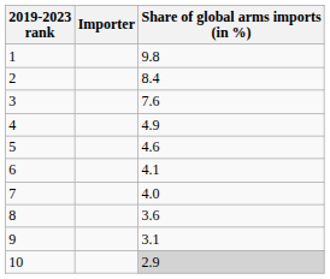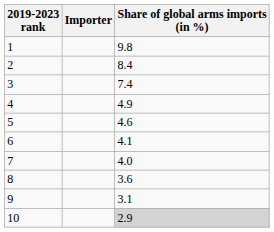 <table class="wikitable sortable">
 <tr>
 <th>2019-2023 <br>rank</th>
 <th>Importer</th>
 <th data-sort-type="number">Share of global arms imports<br>(in %)</th>
 </tr>
 <tr>
 <td>1</td>
 <td></td>
 <td>9.8</td>
 </tr>
 <tr>
 <td>2</td>
 <td></td>
 <td>8.4</td>
 </tr>
 <tr>
 <td>3</td>
 <td></td>
-<td>7.6</td>
+<td>7.4</td>
 </tr>
 <tr>
 <td>4</td>
 <td></td>
 <td>4.9</td>
 </tr>
 <tr>
 <td>5</td>
 <td></td>
 <td>4.6</td>
 </tr>
 <tr>
 <td>6</td>
 <td></td>
 <td>4.1</td>
 </tr>
 <tr>
 <td>7</td>
 <td></td>
 <td>4.0</td>
 </tr>
 <tr>
 <td>8</td>
 <td></td>
 <td>3.6</td>
 </tr>
 <tr>
 <td>9</td>
 <td></td>
 <td>3.1</td>
 </tr>
 <tr>
 <td>10</td>
 <td></td>
 <td style="background: lightgrey;">2.9</td>
 </tr>
 </table>
